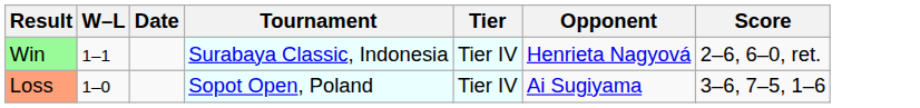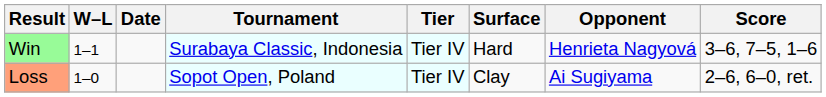 <table class="sortable wikitable">
 <tr>
 <th>Result</th>
 <th class="unsortable">W–L</th>
 <th>Date</th>
 <th>Tournament</th>
 <th>Tier</th>
+<th>Surface</th>
 <th>Opponent</th>
 <th class="unsortable">Score</th>
 </tr>
 <tr>
 <td style="background:#98fb98;">Win</td>
 <td><small>1–1</small></td>
 <td><a href='#'></a></td>
 <td style="background:#eaffff;"><a href='#'>Surabaya Classic</a>, Indonesia</td>
 <td style="background:#eaffff;">Tier IV</td>
+<td>Hard</td>
 <td> <a href='#'>Henrieta Nagyová</a></td>
-<td>2–6, 6–0, ret.</td>
+<td>3–6, 7–5, 1–6</td>
 </tr>
 <tr>
 <td style="background:#ffa07a;">Loss</td>
 <td><small>1–0</small></td>
 <td><a href='#'></a></td>
 <td style="background:#eaffff;"><a href='#'>Sopot Open</a>, Poland</td>
 <td style="background:#eaffff;">Tier IV</td>
+<td>Clay</td>
 <td> <a href='#'>Ai Sugiyama</a></td>
-<td>3–6, 7–5, 1–6</td>
+<td>2–6, 6–0, ret.</td>
 </tr>
 </table>
